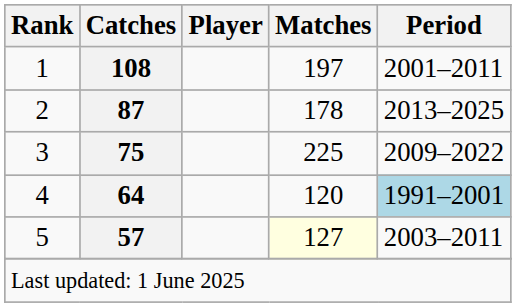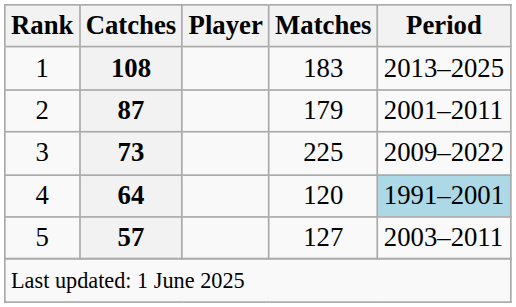 <table class="wikitable plainrowheaders sortable">
 <tr>
 <th scope=col>Rank</th>
 <th scope=col>Catches</th>
 <th scope=col>Player</th>
 <th scope=col>Matches</th>
 <th scope=col>Period</th>
 </tr>
 <tr>
 <td align=center>1</td>
 <th scope=row style="text-align:center;">108</th>
 <td></td>
-<td align=center>197</td>
-<td>2001–2011</td>
+<td align=center>183</td>
+<td>2013–2025</td>
 </tr>
 <tr>
 <td align=center>2</td>
 <th scope=row style=text-align:center;>87</th>
 <td></td>
-<td align=center>178</td>
-<td>2013–2025</td>
+<td align=center>179</td>
+<td>2001–2011</td>
 </tr>
 <tr>
 <td align=center>3</td>
-<th scope=row style=text-align:center;>75</th>
+<th scope=row style=text-align:center;>73</th>
 <td></td>
 <td align=center>225</td>
 <td>2009–2022</td>
 </tr>
 <tr>
 <td align=center>4</td>
 <th scope=row style=text-align:center;>64</th>
 <td></td>
 <td align=center>120</td>
 <td style="background: lightblue;">1991–2001</td>
 </tr>
 <tr>
 <td align=center>5</td>
 <th scope=row style=text-align:center;>57</th>
 <td></td>
-<td align=center style="background: lightyellow;">127</td>
+<td align=center>127</td>
 <td>2003–2011</td>
 </tr>
 <tr>
 </tr>
 <tr class=sortbottom>
 <td colspan=5><small>Last updated: 1 June 2025</small></td>
 </tr>
 </table>
